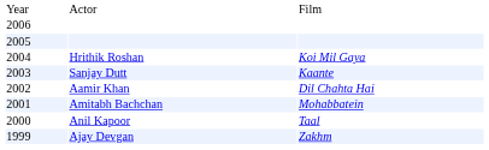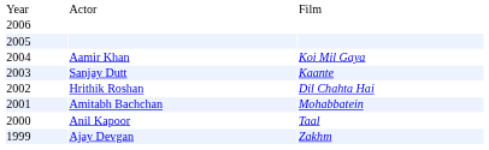 <table width="50%" border="0" cellpadding="1" cellspacing="1">
 <tr>
 <td>Year</td>
 <td>Actor</td>
 <td>Film</td>
 </tr>
 <tr>
 <td>2006</td>
 <td></td>
 <td></td>
 </tr>
 <tr bgcolor="#edf3fe">
 <td>2005</td>
 <td></td>
 <td></td>
 </tr>
 <tr>
 <td>2004</td>
-<td><a href='#'>Hrithik Roshan</a></td>
+<td><a href='#'>Aamir Khan</a></td>
 <td><em><a href='#'>Koi Mil Gaya</a></em></td>
 </tr>
 <tr bgcolor="#edf3fe">
 <td>2003</td>
 <td><a href='#'>Sanjay Dutt</a></td>
 <td><em><a href='#'>Kaante</a></em></td>
 </tr>
 <tr>
 <td>2002</td>
-<td><a href='#'>Aamir Khan</a></td>
+<td><a href='#'>Hrithik Roshan</a></td>
 <td><em><a href='#'>Dil Chahta Hai</a></em></td>
 </tr>
 <tr bgcolor="#edf3fe">
 <td>2001</td>
 <td><a href='#'>Amitabh Bachchan</a></td>
 <td><em><a href='#'>Mohabbatein</a></em></td>
 </tr>
 <tr>
 <td>2000</td>
 <td><a href='#'>Anil Kapoor</a></td>
 <td><em><a href='#'>Taal</a></em></td>
 </tr>
 <tr bgcolor="#edf3fe">
 <td>1999</td>
 <td><a href='#'>Ajay Devgan</a></td>
 <td><em><a href='#'>Zakhm</a></em></td>
 </tr>
 </table>
